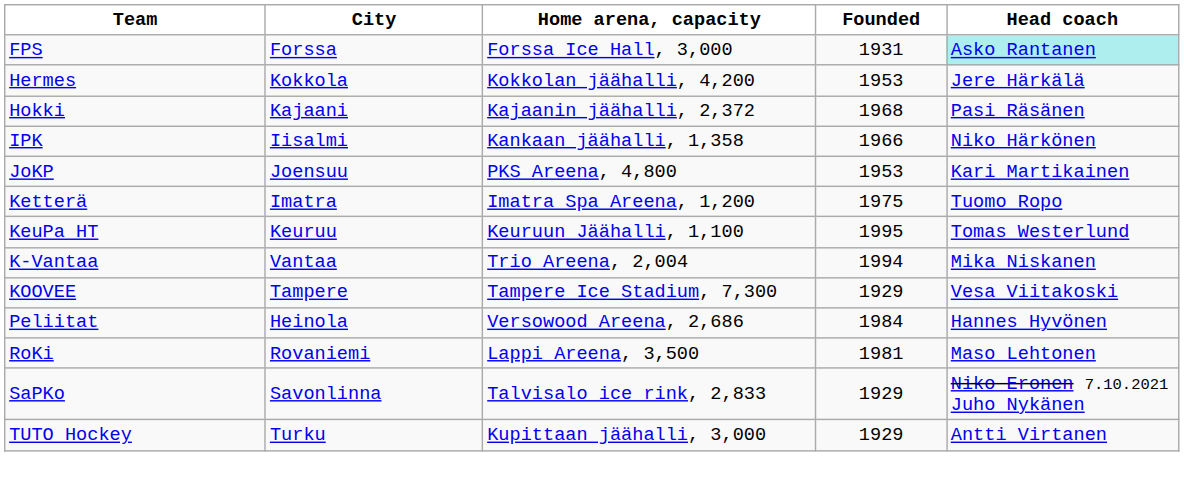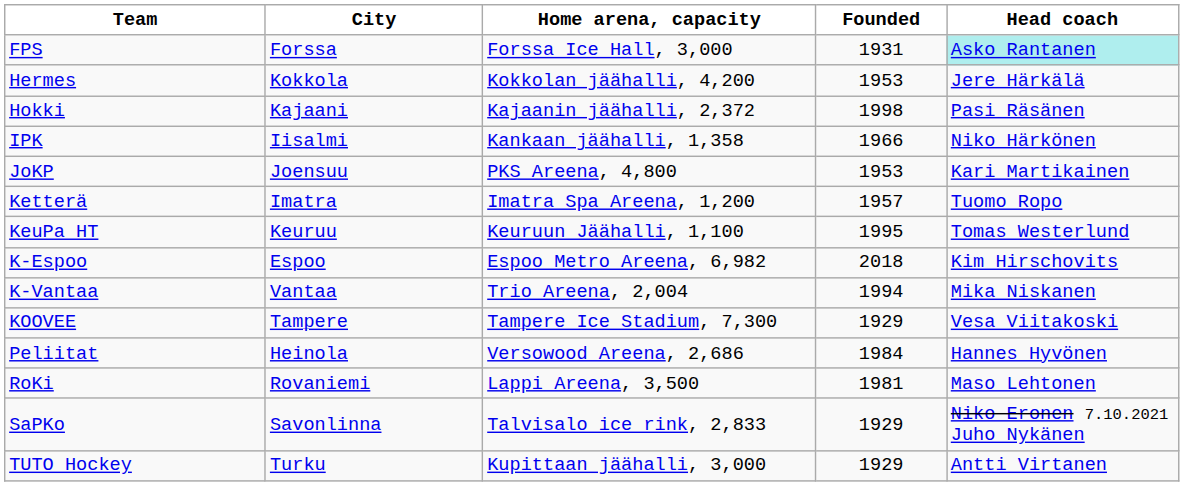 <table class="wikitable sortable" style="width:65%; text-align:left">
 <tr>
 <th style="background:white; width:18%">Team</th>
 <th style="background:white; width:15%">City</th>
 <th style="background:white; width:23%">Home arena, capacity</th>
 <th style="background:white; width:9%">Founded</th>
 <th style="background:white; width:16%">Head coach</th>
 </tr>
 <tr>
 <td><a href='#'>FPS</a></td>
 <td><a href='#'>Forssa</a></td>
 <td><a href='#'>Forssa Ice Hall</a>, 3,000</td>
 <td align=center>1931</td>
 <td style="background: paleturquoise;"> <a href='#'>Asko Rantanen</a></td>
 </tr>
 <tr>
 <td><a href='#'>Hermes</a></td>
 <td><a href='#'>Kokkola</a></td>
 <td><a href='#'>Kokkolan jäähalli</a>, 4,200</td>
 <td align=center>1953</td>
 <td> <a href='#'>Jere Härkälä</a></td>
 </tr>
 <tr>
 <td><a href='#'>Hokki</a></td>
 <td><a href='#'>Kajaani</a></td>
 <td><a href='#'>Kajaanin jäähalli</a>, 2,372</td>
-<td align=center>1968</td>
+<td align=center>1998</td>
 <td> <a href='#'>Pasi Räsänen</a></td>
 </tr>
 <tr>
 <td><a href='#'>IPK</a></td>
 <td><a href='#'>Iisalmi</a></td>
 <td><a href='#'>Kankaan jäähalli</a>, 1,358</td>
 <td align=center>1966</td>
 <td> <a href='#'>Niko Härkönen</a></td>
 </tr>
 <tr>
 <td><a href='#'>JoKP</a></td>
 <td><a href='#'>Joensuu</a></td>
 <td><a href='#'>PKS Areena</a>, 4,800</td>
 <td align=center>1953</td>
 <td> <a href='#'>Kari Martikainen</a></td>
 </tr>
 <tr>
 <td><a href='#'>Ketterä</a></td>
 <td><a href='#'>Imatra</a></td>
 <td><a href='#'>Imatra Spa Areena</a>, 1,200</td>
-<td align=center>1975</td>
+<td align=center>1957</td>
 <td> <a href='#'>Tuomo Ropo</a></td>
 </tr>
 <tr>
 <td><a href='#'>KeuPa HT</a></td>
 <td><a href='#'>Keuruu</a></td>
 <td><a href='#'>Keuruun Jäähalli</a>, 1,100</td>
 <td align=center>1995</td>
 <td> <a href='#'>Tomas Westerlund</a></td>
+</tr>
+<tr>
+<td><a href='#'>K-Espoo</a></td>
+<td><a href='#'>Espoo</a></td>
+<td><a href='#'>Espoo Metro Areena</a>, 6,982</td>
+<td align=center>2018</td>
+<td> <a href='#'>Kim Hirschovits</a></td>
 </tr>
 <tr>
 <td><a href='#'>K-Vantaa</a></td>
 <td><a href='#'>Vantaa</a></td>
 <td><a href='#'>Trio Areena</a>, 2,004</td>
 <td align=center>1994</td>
 <td> <a href='#'>Mika Niskanen</a></td>
 </tr>
 <tr>
 <td><a href='#'>KOOVEE</a></td>
 <td><a href='#'>Tampere</a></td>
 <td><a href='#'>Tampere Ice Stadium</a>, 7,300</td>
 <td align=center>1929</td>
 <td> <a href='#'>Vesa Viitakoski</a></td>
 </tr>
 <tr>
 <td><a href='#'>Peliitat</a></td>
 <td><a href='#'>Heinola</a></td>
 <td><a href='#'>Versowood Areena</a>, 2,686</td>
 <td align=center>1984</td>
 <td> <a href='#'>Hannes Hyvönen</a></td>
 </tr>
 <tr>
 <td><a href='#'>RoKi</a></td>
 <td><a href='#'>Rovaniemi</a></td>
 <td><a href='#'>Lappi Areena</a>, 3,500</td>
 <td align=center>1981</td>
 <td> <a href='#'>Maso Lehtonen</a></td>
 </tr>
 <tr>
 <td><a href='#'>SaPKo</a></td>
 <td><a href='#'>Savonlinna</a></td>
 <td><a href='#'>Talvisalo ice rink</a>, 2,833</td>
 <td align=center>1929</td>
 <td> <s><a href='#'>Niko Eronen</a></s> <small>7.10.2021</small><br> <a href='#'>Juho Nykänen</a></td>
 </tr>
 <tr>
 <td><a href='#'>TUTO Hockey</a></td>
 <td><a href='#'>Turku</a></td>
 <td><a href='#'>Kupittaan jäähalli</a>, 3,000</td>
 <td align=center>1929</td>
 <td> <a href='#'>Antti Virtanen</a></td>
 </tr>
 </table>
